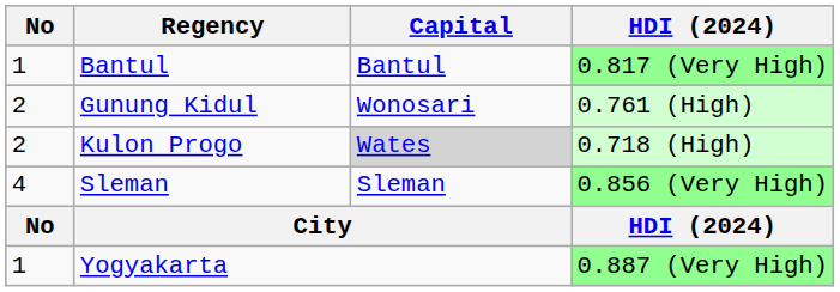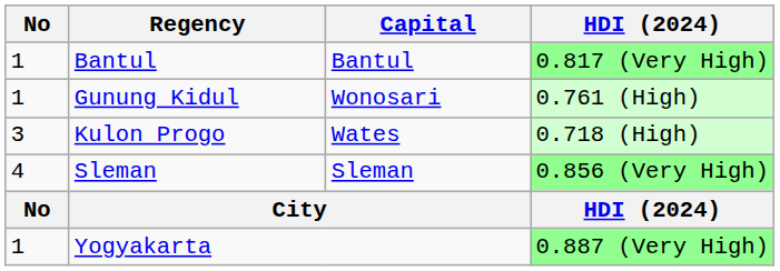 <table class="wikitable sortable">
 <tr>
 <th width="30">No</th>
 <th width="140">Regency</th>
 <th width="110"><a href='#'>Capital</a></th>
 <th><a href='#'>HDI</a> (2024)</th>
 </tr>
 <tr>
 <td>1</td>
 <td><a href='#'>Bantul</a></td>
 <td><a href='#'>Bantul</a></td>
 <td style="background-color:#90FF90">0.817 (Very High)</td>
 </tr>
 <tr>
-<td>2</td>
+<td>1</td>
 <td><a href='#'>Gunung Kidul</a></td>
 <td><a href='#'>Wonosari</a></td>
 <td style="background-color:#D2FFD2">0.761 (High)</td>
 </tr>
 <tr>
-<td>2</td>
+<td>3</td>
 <td><a href='#'>Kulon Progo</a></td>
-<td style="background: lightgrey;"><a href='#'>Wates</a></td>
+<td><a href='#'>Wates</a></td>
 <td style="background-color:#D2FFD2">0.718 (High)</td>
 </tr>
 <tr>
 <td>4</td>
 <td><a href='#'>Sleman</a></td>
 <td><a href='#'>Sleman</a></td>
 <td style="background-color:#90FF90">0.856 (Very High)</td>
 </tr>
 <tr>
 <th>No</th>
 <th colspan="2">City</th>
 <th><a href='#'>HDI</a> (2024)</th>
 </tr>
 <tr>
 <td>1</td>
 <td colspan="2"><a href='#'>Yogyakarta</a></td>
 <td style="background-color:#90FF90">0.887 (Very High)</td>
 </tr>
 </table>
